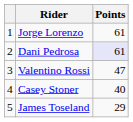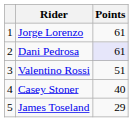 <table class="wikitable" style="font-size: 95%;">
 <tr>
 <th></th>
 <th>Rider</th>
 <th>Points</th>
 </tr>
 <tr>
 <td align=center>1</td>
 <td> <a href='#'>Jorge Lorenzo</a></td>
 <td align=right>61</td>
 </tr>
 <tr>
 <td align=center>2</td>
 <td> <a href='#'>Dani Pedrosa</a></td>
 <td align=right style="background: lavender;">61</td>
 </tr>
 <tr>
 <td align=center>3</td>
 <td> <a href='#'>Valentino Rossi</a></td>
-<td align=right>47</td>
+<td align=right>51</td>
 </tr>
 <tr>
 <td align=center>4</td>
 <td> <a href='#'>Casey Stoner</a></td>
 <td align=right>40</td>
 </tr>
 <tr>
 <td align=center>5</td>
 <td> <a href='#'>James Toseland</a></td>
 <td align=right>29</td>
 </tr>
 </table>
